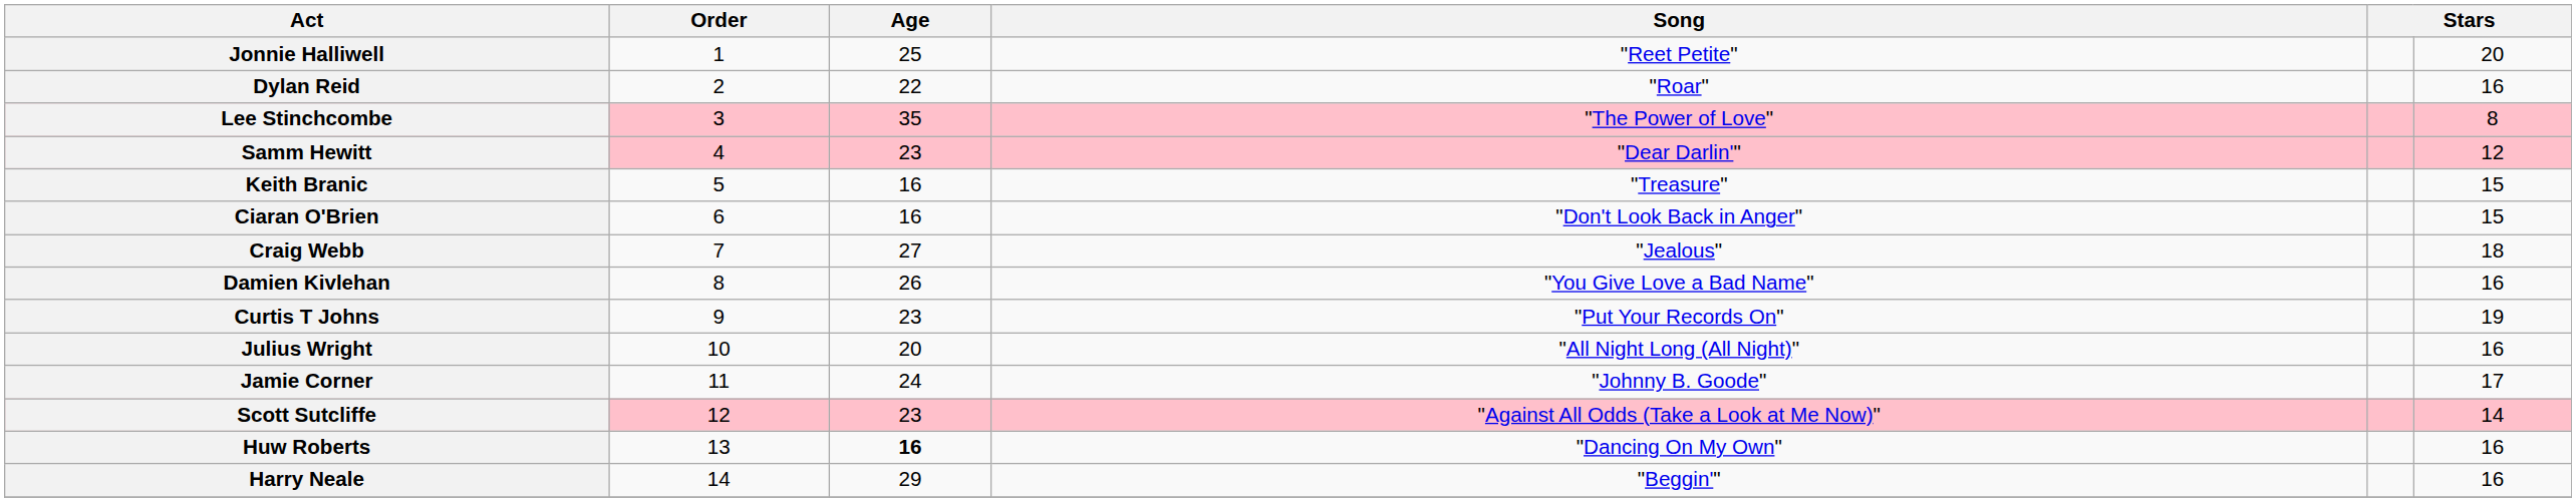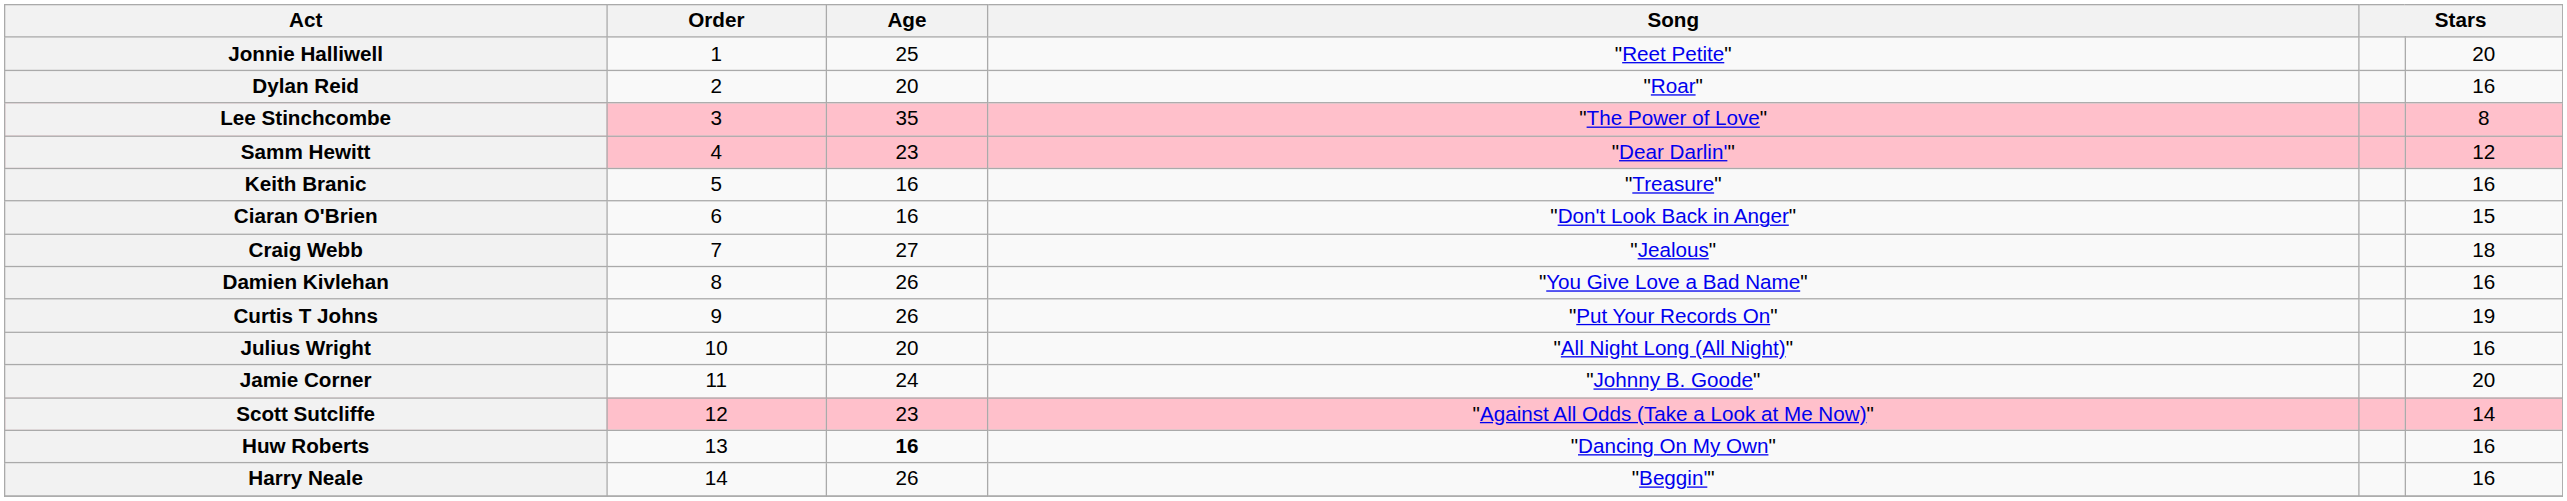 <table class="wikitable plainrowheaders" style="text-align:center; width:100%;">
 <tr>
 <th scope="col">Act</th>
 <th scope="col">Order</th>
 <th scope="col">Age</th>
 <th scope="col">Song</th>
 <th colspan="2">Stars</th>
 </tr>
 <tr>
 <th scope="row">Jonnie Halliwell</th>
 <td>1</td>
 <td>25</td>
 <td>"<a href='#'>Reet Petite</a>"</td>
 <td></td>
 <td>20</td>
 </tr>
 <tr>
 <th scope="row">Dylan Reid</th>
 <td>2</td>
-<td>22</td>
+<td>20</td>
 <td>"<a href='#'>Roar</a>"</td>
 <td></td>
 <td>16</td>
 </tr>
 <tr style="background:pink;">
 <th scope="row">Lee Stinchcombe</th>
 <td>3</td>
 <td>35</td>
 <td>"<a href='#'>The Power of Love</a>"</td>
 <td></td>
 <td>8</td>
 </tr>
 <tr style="background:pink;">
 <th scope="row">Samm Hewitt</th>
 <td>4</td>
 <td>23</td>
 <td>"<a href='#'>Dear Darlin'</a>"</td>
 <td></td>
 <td>12</td>
 </tr>
 <tr>
 <th scope="row">Keith Branic</th>
 <td>5</td>
 <td>16</td>
 <td>"<a href='#'>Treasure</a>"</td>
 <td></td>
-<td>15</td>
+<td>16</td>
 </tr>
 <tr>
 <th scope="row">Ciaran O'Brien</th>
 <td>6</td>
 <td>16</td>
 <td>"<a href='#'>Don't Look Back in Anger</a>"</td>
 <td></td>
 <td>15</td>
 </tr>
 <tr>
 <th scope="row">Craig Webb</th>
 <td>7</td>
 <td>27</td>
 <td>"<a href='#'>Jealous</a>"</td>
 <td></td>
 <td>18</td>
 </tr>
 <tr>
 <th scope="row">Damien Kivlehan</th>
 <td>8</td>
 <td>26</td>
 <td>"<a href='#'>You Give Love a Bad Name</a>"</td>
 <td></td>
 <td>16</td>
 </tr>
 <tr>
 <th scope="row">Curtis T Johns</th>
 <td>9</td>
-<td>23</td>
+<td>26</td>
 <td>"<a href='#'>Put Your Records On</a>"</td>
 <td></td>
 <td>19</td>
 </tr>
 <tr>
 <th scope="row">Julius Wright</th>
 <td>10</td>
 <td>20</td>
 <td>"<a href='#'>All Night Long (All Night)</a>"</td>
 <td></td>
 <td>16</td>
 </tr>
 <tr>
 <th scope="row">Jamie Corner</th>
 <td>11</td>
 <td>24</td>
 <td>"<a href='#'>Johnny B. Goode</a>"</td>
 <td></td>
-<td>17</td>
+<td>20</td>
 </tr>
 <tr style="background:pink;">
 <th scope="row">Scott Sutcliffe</th>
 <td>12</td>
 <td>23</td>
 <td>"<a href='#'>Against All Odds (Take a Look at Me Now)</a>"</td>
 <td></td>
 <td>14</td>
 </tr>
 <tr>
 <th scope="row">Huw Roberts</th>
 <td>13</td>
 <td><strong>16</strong></td>
 <td>"<a href='#'>Dancing On My Own</a>"</td>
 <td></td>
 <td>16</td>
 </tr>
 <tr>
 <th scope="row">Harry Neale</th>
 <td>14</td>
-<td>29</td>
+<td>26</td>
 <td>"<a href='#'>Beggin'</a>"</td>
 <td></td>
 <td>16</td>
 </tr>
 <tr>
 </tr>
 </table>
